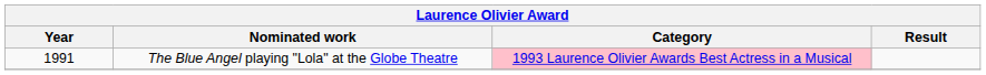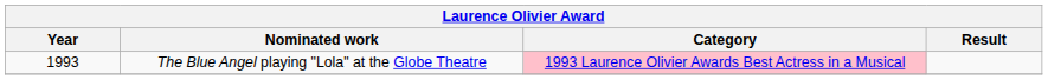 <table width="90%" class="wikitable">
 <tr>
 <th colspan="4" align="center"><a href='#'>Laurence Olivier Award</a></th>
 </tr>
 <tr>
 <th width="10%">Year</th>
 <th width="35%">Nominated work</th>
 <th width="35%">Category</th>
 <th width="10%">Result</th>
 </tr>
 <tr>
-<td align="center">1991</td>
+<td align="center">1993</td>
 <td align="center"><em>The Blue Angel</em> playing "Lola" at the <a href='#'>Globe Theatre</a></td>
 <td align="center" style="background: pink;"><a href='#'>1993 Laurence Olivier Awards Best Actress in a Musical</a></td>
 <td></td>
 </tr>
 <tr>
 </tr>
 </table>
